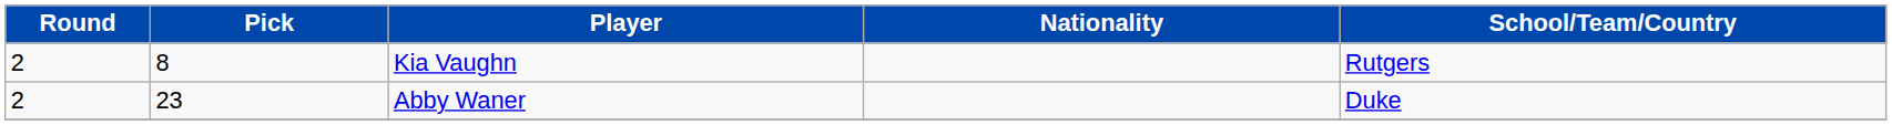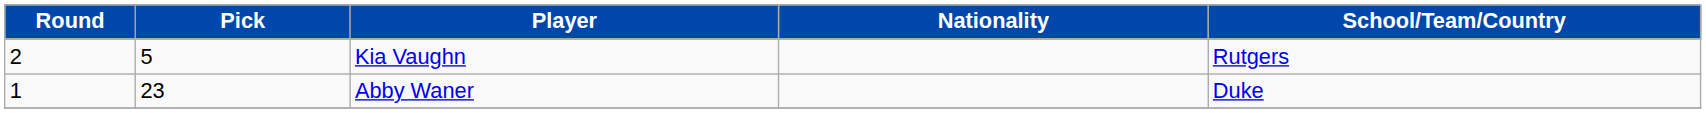 <table class="wikitable">
 <tr>
 <th style="background:#0047AB; color:white;" width="2%">Round</th>
 <th style="background:#0047AB; color:white;" width="5%">Pick</th>
 <th style="background:#0047AB; color:white;" width="10%">Player</th>
 <th style="background:#0047AB; color:white;" width="10%">Nationality</th>
 <th style="background:#0047AB; color:white;" width="10%">School/Team/Country</th>
 </tr>
 <tr>
 <td>2</td>
-<td>8</td>
+<td>5</td>
 <td><a href='#'>Kia Vaughn</a></td>
 <td></td>
 <td><a href='#'>Rutgers</a></td>
 </tr>
 <tr>
-<td>2</td>
+<td>1</td>
 <td>23</td>
 <td><a href='#'>Abby Waner</a></td>
 <td></td>
 <td><a href='#'>Duke</a></td>
 </tr>
 <tr>
 </tr>
 </table>
